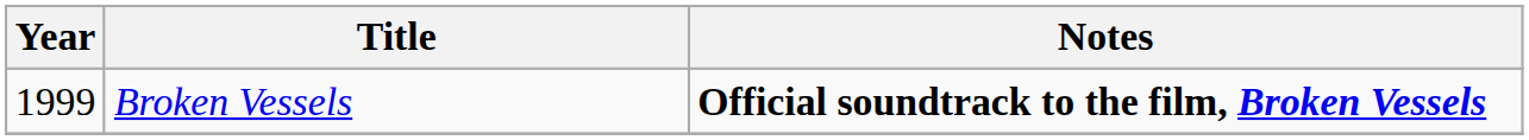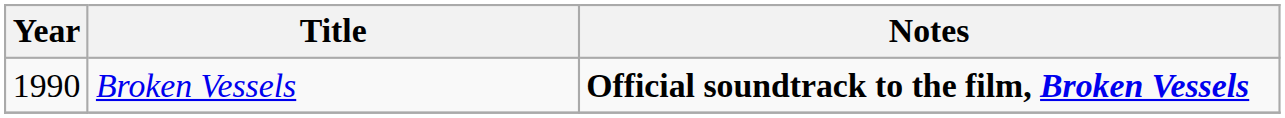 <table class=wikitable style=text-align:center;>
 <tr>
 <th style="width:25px;">Year</th>
 <th style="width:225px;">Title</th>
 <th style="width:325px;">Notes</th>
 </tr>
 <tr>
-<td>1999</td>
+<td>1990</td>
 <td align=left><em><a href='#'>Broken Vessels</a></em></td>
 <td align=left><strong>Official soundtrack to the film, <em><a href='#'>Broken Vessels</a></em></strong></td>
 </tr>
 <tr>
 </tr>
 </table>
